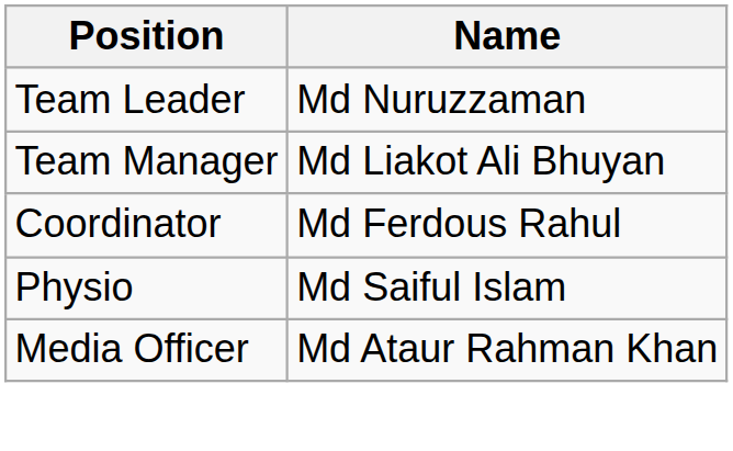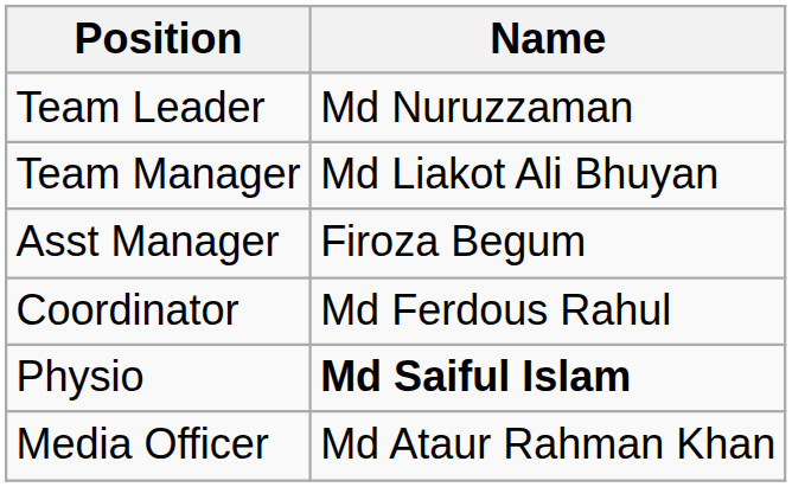 <table class="wikitable sortable">
 <tr>
 <th>Position</th>
 <th>Name</th>
 </tr>
 <tr>
 <td>Team Leader</td>
 <td> Md Nuruzzaman</td>
 </tr>
 <tr>
 <td>Team Manager</td>
 <td> Md Liakot Ali Bhuyan</td>
 </tr>
 <tr>
+<td>Asst Manager</td>
+<td> Firoza Begum</td>
+</tr>
+<tr>
 <td>Coordinator</td>
 <td> Md Ferdous Rahul</td>
 </tr>
 <tr>
 <td>Physio</td>
-<td> Md Saiful Islam</td>
+<td><strong> Md Saiful Islam</strong></td>
 </tr>
 <tr>
 <td>Media Officer</td>
 <td> Md Ataur Rahman Khan</td>
 </tr>
 </table>
